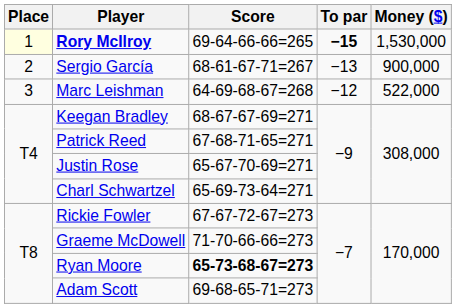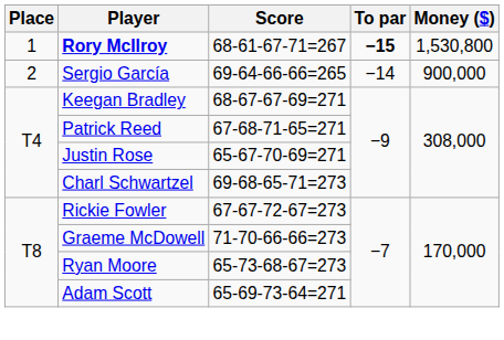 <table class="wikitable">
 <tr>
 <th>Place</th>
 <th>Player</th>
 <th>Score</th>
 <th>To par</th>
 <th>Money (<a href='#'>$</a>)</th>
 </tr>
 <tr>
-<td align=center style="background: lightyellow;">1</td>
+<td align=center>1</td>
 <td> <strong><a href='#'>Rory McIlroy</a></strong></td>
-<td align=center>69-64-66-66=265</td>
+<td align=center>68-61-67-71=267</td>
 <td align=center><strong>−15</strong></td>
-<td align=center>1,530,000</td>
+<td align=center>1,530,800</td>
 </tr>
 <tr>
 <td align=center>2</td>
 <td> <a href='#'>Sergio García</a></td>
-<td align=center>68-61-67-71=267</td>
-<td align=center>−13</td>
+<td align=center>69-64-66-66=265</td>
+<td align=center>−14</td>
 <td align=center>900,000</td>
-</tr>
-<tr>
-<td align=center>3</td>
-<td> <a href='#'>Marc Leishman</a></td>
-<td align=center>64-69-68-67=268</td>
-<td align=center>−12</td>
-<td align=center>522,000</td>
 </tr>
 <tr>
 <td align=center rowspan=4>T4</td>
 <td> <a href='#'>Keegan Bradley</a></td>
 <td align=center>68-67-67-69=271</td>
 <td align=center rowspan=4>−9</td>
 <td align=center rowspan=4>308,000</td>
 </tr>
 <tr>
 <td> <a href='#'>Patrick Reed</a></td>
 <td align=center>67-68-71-65=271</td>
 </tr>
 <tr>
 <td> <a href='#'>Justin Rose</a></td>
 <td align=center>65-67-70-69=271</td>
 </tr>
 <tr>
 <td> <a href='#'>Charl Schwartzel</a></td>
-<td align=center>65-69-73-64=271</td>
+<td align=center>69-68-65-71=273</td>
 </tr>
 <tr>
 <td align=center rowspan=4>T8</td>
 <td> <a href='#'>Rickie Fowler</a></td>
 <td align=center>67-67-72-67=273</td>
 <td align=center rowspan=4>−7</td>
 <td align=center rowspan=4>170,000</td>
 </tr>
 <tr>
 <td> <a href='#'>Graeme McDowell</a></td>
 <td align=center>71-70-66-66=273</td>
 </tr>
 <tr>
 <td> <a href='#'>Ryan Moore</a></td>
-<td align=center><strong>65-73-68-67=273</strong></td>
+<td align=center>65-73-68-67=273</td>
 </tr>
 <tr>
 <td> <a href='#'>Adam Scott</a></td>
-<td align=center>69-68-65-71=273</td>
+<td align=center>65-69-73-64=271</td>
 </tr>
 </table>
